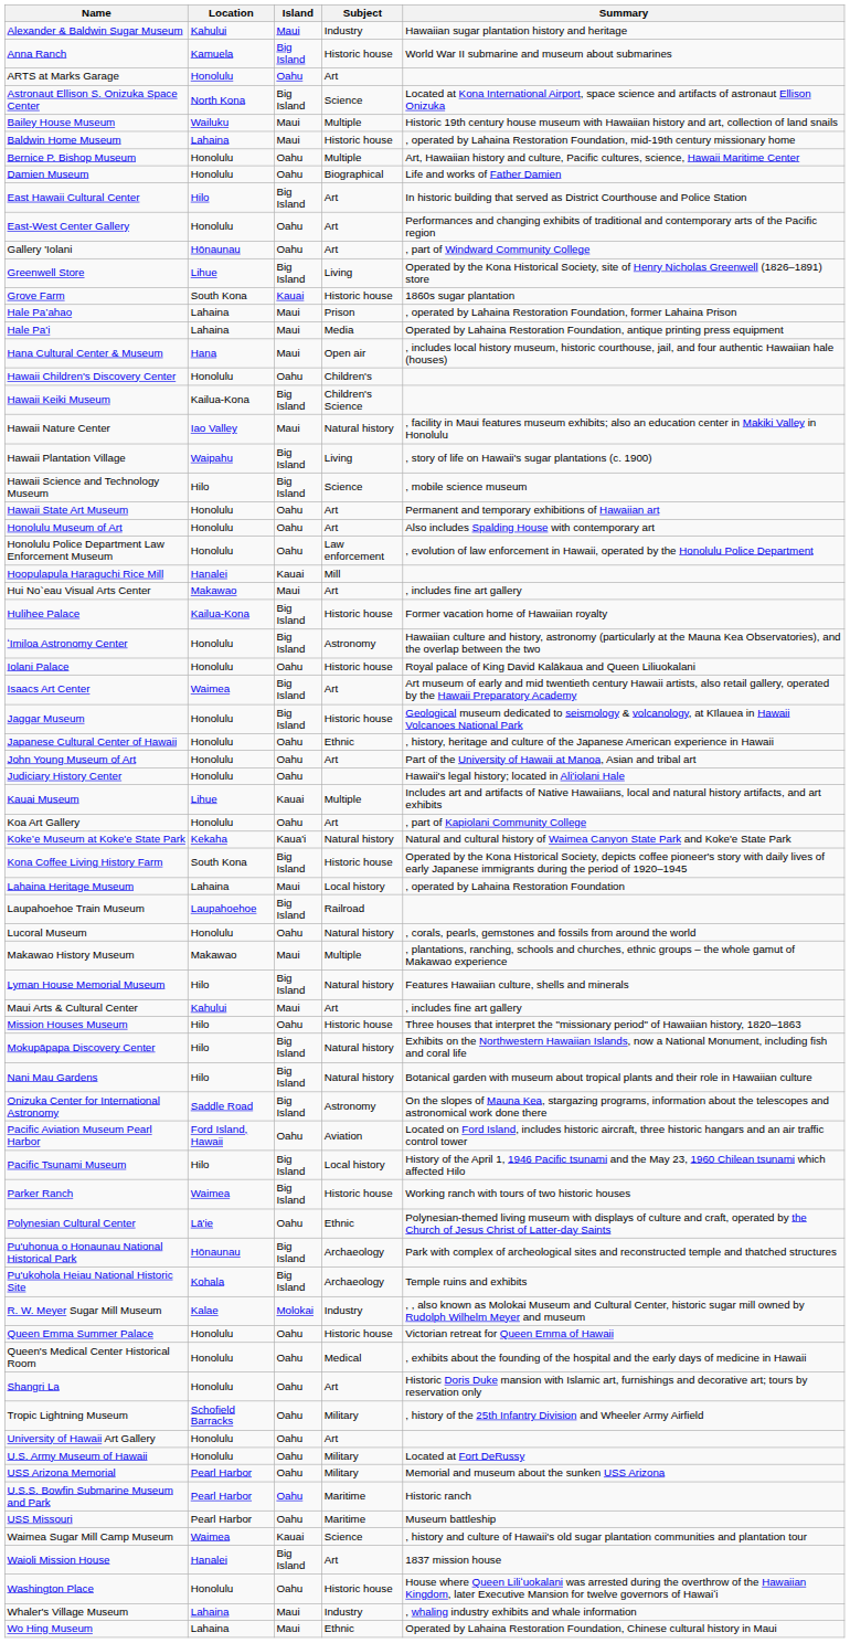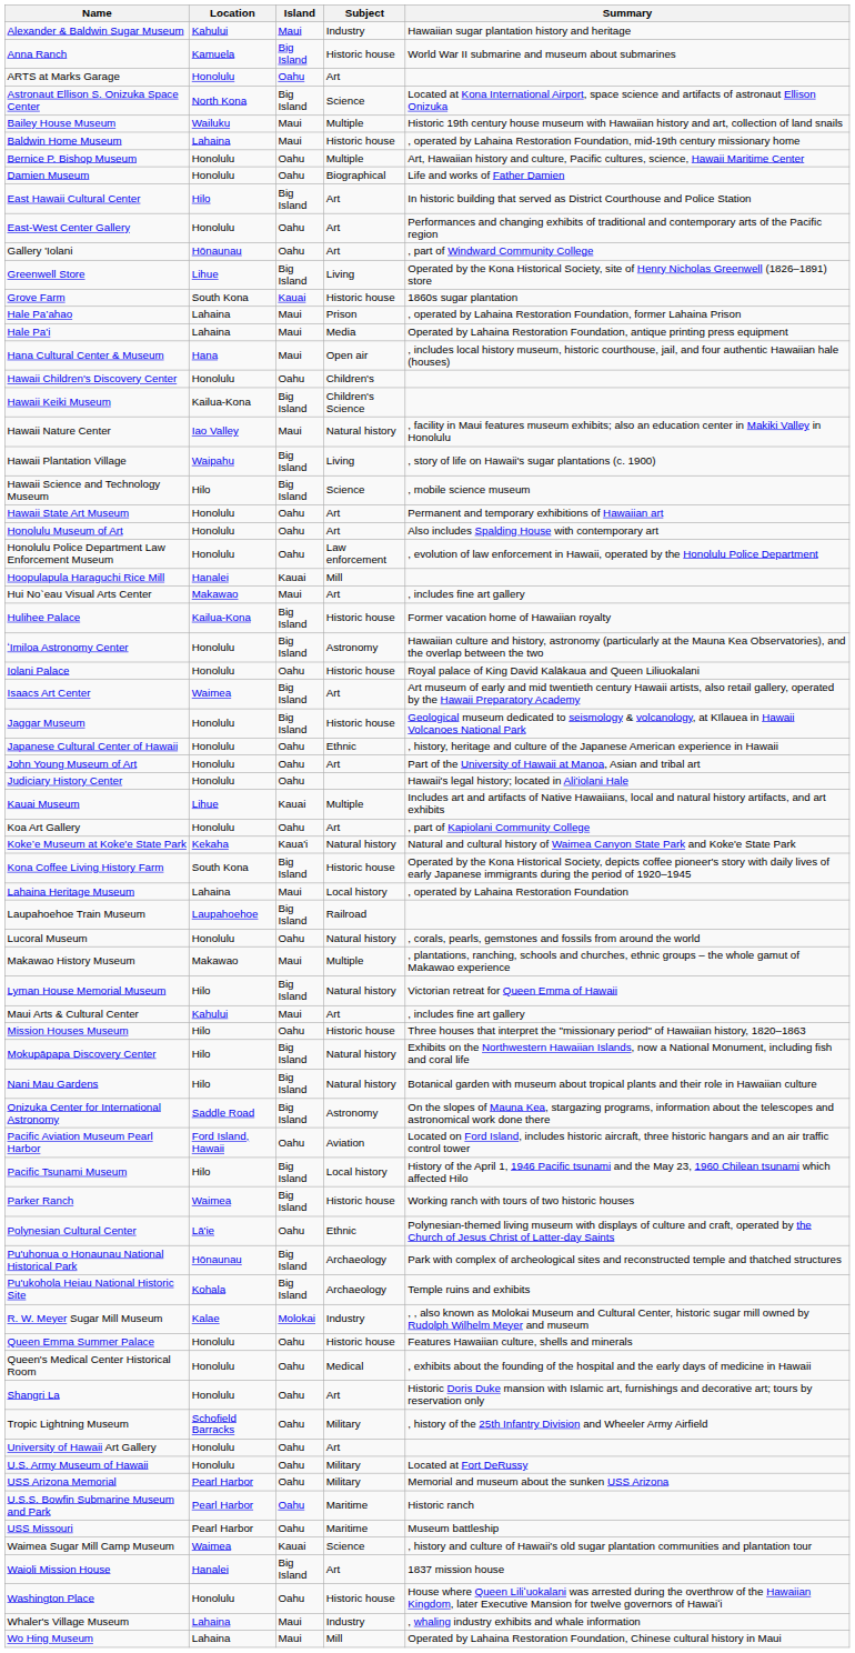 <table class="wikitable sortable">
 <tr>
 <th>Name</th>
 <th>Location</th>
 <th>Island</th>
 <th>Subject</th>
 <th>Summary</th>
 </tr>
 <tr>
 <td><a href='#'>Alexander & Baldwin Sugar Museum</a></td>
 <td><a href='#'>Kahului</a></td>
 <td><a href='#'>Maui</a></td>
 <td>Industry</td>
 <td>Hawaiian sugar plantation history and heritage</td>
 </tr>
 <tr>
 <td><a href='#'>Anna Ranch</a></td>
 <td><a href='#'>Kamuela</a></td>
 <td><a href='#'>Big Island</a></td>
 <td>Historic house</td>
 <td>World War II submarine and museum about submarines</td>
 </tr>
 <tr>
 <td>ARTS at Marks Garage</td>
 <td><a href='#'>Honolulu</a></td>
 <td><a href='#'>Oahu</a></td>
 <td>Art</td>
 <td></td>
 </tr>
 <tr>
 <td><a href='#'>Astronaut Ellison S. Onizuka Space Center</a></td>
 <td><a href='#'>North Kona</a></td>
 <td>Big Island</td>
 <td>Science</td>
 <td>Located at <a href='#'>Kona International Airport</a>, space science and artifacts of astronaut <a href='#'>Ellison Onizuka</a></td>
 </tr>
 <tr>
 <td><a href='#'>Bailey House Museum</a></td>
 <td><a href='#'>Wailuku</a></td>
 <td>Maui</td>
 <td>Multiple</td>
 <td>Historic 19th century house museum with Hawaiian history and art, collection of land snails</td>
 </tr>
 <tr>
 <td><a href='#'>Baldwin Home Museum</a></td>
 <td><a href='#'>Lahaina</a></td>
 <td>Maui</td>
 <td>Historic house</td>
 <td>, operated by Lahaina Restoration Foundation, mid-19th century missionary home</td>
 </tr>
 <tr>
 <td><a href='#'>Bernice P. Bishop Museum</a></td>
 <td>Honolulu</td>
 <td>Oahu</td>
 <td>Multiple</td>
 <td>Art, Hawaiian history and culture, Pacific cultures, science, <a href='#'>Hawaii Maritime Center</a></td>
 </tr>
 <tr>
 <td><a href='#'>Damien Museum</a></td>
 <td>Honolulu</td>
 <td>Oahu</td>
 <td>Biographical</td>
 <td>Life and works of <a href='#'>Father Damien</a></td>
 </tr>
 <tr>
 <td><a href='#'>East Hawaii Cultural Center</a></td>
 <td><a href='#'>Hilo</a></td>
 <td>Big Island</td>
 <td>Art</td>
 <td>In historic building that served as District Courthouse and Police Station</td>
 </tr>
 <tr>
 <td><a href='#'>East-West Center Gallery</a></td>
 <td>Honolulu</td>
 <td>Oahu</td>
 <td>Art</td>
 <td>Performances and changing exhibits of traditional and contemporary arts of the Pacific region</td>
 </tr>
 <tr>
 <td>Gallery 'Iolani</td>
 <td><a href='#'>Hōnaunau</a></td>
 <td>Oahu</td>
 <td>Art</td>
 <td>, part of <a href='#'>Windward Community College</a></td>
 </tr>
 <tr>
 <td><a href='#'>Greenwell Store</a></td>
 <td><a href='#'>Lihue</a></td>
 <td>Big Island</td>
 <td>Living</td>
 <td>Operated by the Kona Historical Society, site of <a href='#'>Henry Nicholas Greenwell</a> (1826–1891) store</td>
 </tr>
 <tr>
 <td><a href='#'>Grove Farm</a></td>
 <td>South Kona</td>
 <td><a href='#'>Kauai</a></td>
 <td>Historic house</td>
 <td>1860s sugar plantation</td>
 </tr>
 <tr>
 <td><a href='#'>Hale Pa’ahao</a></td>
 <td>Lahaina</td>
 <td>Maui</td>
 <td>Prison</td>
 <td>, operated by Lahaina Restoration Foundation, former Lahaina Prison</td>
 </tr>
 <tr>
 <td><a href='#'>Hale Pa'i</a></td>
 <td>Lahaina</td>
 <td>Maui</td>
 <td>Media</td>
 <td>Operated by Lahaina Restoration Foundation, antique printing press equipment</td>
 </tr>
 <tr>
 <td><a href='#'>Hana Cultural Center & Museum</a></td>
 <td><a href='#'>Hana</a></td>
 <td>Maui</td>
 <td>Open air</td>
 <td>, includes local history museum, historic courthouse, jail, and four authentic Hawaiian hale (houses)</td>
 </tr>
 <tr>
 <td><a href='#'>Hawaii Children's Discovery Center</a></td>
 <td>Honolulu</td>
 <td>Oahu</td>
 <td>Children's</td>
 <td></td>
 </tr>
 <tr>
 <td><a href='#'>Hawaii Keiki Museum</a></td>
 <td>Kailua-Kona</td>
 <td>Big Island</td>
 <td>Children's Science</td>
 <td></td>
 </tr>
 <tr>
 <td>Hawaii Nature Center</td>
 <td><a href='#'>Iao Valley</a></td>
 <td>Maui</td>
 <td>Natural history</td>
 <td>, facility in Maui features museum exhibits; also an education center in <a href='#'>Makiki Valley</a> in Honolulu</td>
 </tr>
 <tr>
 <td>Hawaii Plantation Village</td>
 <td><a href='#'>Waipahu</a></td>
 <td>Big Island</td>
 <td>Living</td>
 <td>, story of life on Hawaii's sugar plantations (c. 1900)</td>
 </tr>
 <tr>
 <td>Hawaii Science and Technology Museum</td>
 <td>Hilo</td>
 <td>Big Island</td>
 <td>Science</td>
 <td>, mobile science museum</td>
 </tr>
 <tr>
 <td><a href='#'>Hawaii State Art Museum</a></td>
 <td>Honolulu</td>
 <td>Oahu</td>
 <td>Art</td>
 <td>Permanent and temporary exhibitions of <a href='#'>Hawaiian art</a></td>
 </tr>
 <tr>
 <td><a href='#'>Honolulu Museum of Art</a></td>
 <td>Honolulu</td>
 <td>Oahu</td>
 <td>Art</td>
 <td>Also includes <a href='#'>Spalding House</a> with contemporary art</td>
 </tr>
 <tr>
 <td>Honolulu Police Department Law Enforcement Museum</td>
 <td>Honolulu</td>
 <td>Oahu</td>
 <td>Law enforcement</td>
 <td>, evolution of law enforcement in Hawaii, operated by the <a href='#'>Honolulu Police Department</a></td>
 </tr>
 <tr>
 <td><a href='#'>Hoopulapula Haraguchi Rice Mill</a></td>
 <td><a href='#'>Hanalei</a></td>
 <td>Kauai</td>
 <td>Mill</td>
 <td></td>
 </tr>
 <tr>
 <td>Hui No`eau Visual Arts Center</td>
 <td><a href='#'>Makawao</a></td>
 <td>Maui</td>
 <td>Art</td>
 <td>, includes fine art gallery</td>
 </tr>
 <tr>
 <td><a href='#'>Hulihee Palace</a></td>
 <td><a href='#'>Kailua-Kona</a></td>
 <td>Big Island</td>
 <td>Historic house</td>
 <td>Former vacation home of Hawaiian royalty</td>
 </tr>
 <tr>
 <td><a href='#'>ʻImiloa Astronomy Center</a></td>
 <td>Honolulu</td>
 <td>Big Island</td>
 <td>Astronomy</td>
 <td>Hawaiian culture and history, astronomy (particularly at the Mauna Kea Observatories), and the overlap between the two</td>
 </tr>
 <tr>
 <td><a href='#'>Iolani Palace</a></td>
 <td>Honolulu</td>
 <td>Oahu</td>
 <td>Historic house</td>
 <td>Royal palace of King David Kalākaua and Queen Liliuokalani</td>
 </tr>
 <tr>
 <td><a href='#'>Isaacs Art Center</a></td>
 <td><a href='#'>Waimea</a></td>
 <td>Big Island</td>
 <td>Art</td>
 <td>Art museum of early and mid twentieth century Hawaii artists, also retail gallery, operated by the <a href='#'>Hawaii Preparatory Academy</a></td>
 </tr>
 <tr>
 <td><a href='#'>Jaggar Museum</a></td>
 <td>Honolulu</td>
 <td>Big Island</td>
 <td>Historic house</td>
 <td><a href='#'>Geological</a> museum dedicated to <a href='#'>seismology</a> & <a href='#'>volcanology</a>, at Kīlauea in <a href='#'>Hawaii Volcanoes National Park</a></td>
 </tr>
 <tr>
 <td><a href='#'>Japanese Cultural Center of Hawaii</a></td>
 <td>Honolulu</td>
 <td>Oahu</td>
 <td>Ethnic</td>
 <td>, history, heritage and culture of the Japanese American experience in Hawaii</td>
 </tr>
 <tr>
 <td><a href='#'>John Young Museum of Art</a></td>
 <td>Honolulu</td>
 <td>Oahu</td>
 <td>Art</td>
 <td>Part of the <a href='#'>University of Hawaii at Manoa</a>, Asian and tribal art</td>
 </tr>
 <tr>
 <td><a href='#'>Judiciary History Center</a></td>
 <td>Honolulu</td>
 <td>Oahu</td>
 <td></td>
 <td>Hawaii's legal history; located in <a href='#'>Ali'iolani Hale</a></td>
 </tr>
 <tr>
 <td><a href='#'>Kauai Museum</a></td>
 <td><a href='#'>Lihue</a></td>
 <td>Kauai</td>
 <td>Multiple</td>
 <td>Includes art and artifacts of Native Hawaiians, local and natural history artifacts, and art exhibits</td>
 </tr>
 <tr>
 <td>Koa Art Gallery</td>
 <td>Honolulu</td>
 <td>Oahu</td>
 <td>Art</td>
 <td>, part of <a href='#'>Kapiolani Community College</a></td>
 </tr>
 <tr>
 <td><a href='#'>Koke’e Museum at Koke'e State Park</a></td>
 <td><a href='#'>Kekaha</a></td>
 <td>Kaua'i</td>
 <td>Natural history</td>
 <td>Natural and cultural history of <a href='#'>Waimea Canyon State Park</a> and Koke'e State Park</td>
 </tr>
 <tr>
 <td><a href='#'>Kona Coffee Living History Farm</a></td>
 <td>South Kona</td>
 <td>Big Island</td>
 <td>Historic house</td>
 <td>Operated by the Kona Historical Society, depicts coffee pioneer's story with daily lives of early Japanese immigrants during the period of 1920–1945</td>
 </tr>
 <tr>
 <td><a href='#'>Lahaina Heritage Museum</a></td>
 <td>Lahaina</td>
 <td>Maui</td>
 <td>Local history</td>
 <td>, operated by Lahaina Restoration Foundation</td>
 </tr>
 <tr>
 <td>Laupahoehoe Train Museum</td>
 <td><a href='#'>Laupahoehoe</a></td>
 <td>Big Island</td>
 <td>Railroad</td>
 <td></td>
 </tr>
 <tr>
 <td>Lucoral Museum</td>
 <td>Honolulu</td>
 <td>Oahu</td>
 <td>Natural history</td>
 <td>, corals, pearls, gemstones and fossils from around the world</td>
 </tr>
 <tr>
 <td>Makawao History Museum</td>
 <td>Makawao</td>
 <td>Maui</td>
 <td>Multiple</td>
 <td>, plantations, ranching, schools and churches, ethnic groups – the whole gamut of Makawao experience</td>
 </tr>
 <tr>
 <td><a href='#'>Lyman House Memorial Museum</a></td>
 <td>Hilo</td>
 <td>Big Island</td>
 <td>Natural history</td>
-<td>Features Hawaiian culture, shells and minerals</td>
+<td>Victorian retreat for <a href='#'>Queen Emma of Hawaii</a></td>
 </tr>
 <tr>
 <td>Maui Arts & Cultural Center</td>
 <td><a href='#'>Kahului</a></td>
 <td>Maui</td>
 <td>Art</td>
 <td>, includes fine art gallery</td>
 </tr>
 <tr>
 <td><a href='#'>Mission Houses Museum</a></td>
 <td>Hilo</td>
 <td>Oahu</td>
 <td>Historic house</td>
 <td>Three houses that interpret the "missionary period" of Hawaiian history, 1820–1863</td>
 </tr>
 <tr>
 <td><a href='#'>Mokupāpapa Discovery Center</a></td>
 <td>Hilo</td>
 <td>Big Island</td>
 <td>Natural history</td>
 <td>Exhibits on the <a href='#'>Northwestern Hawaiian Islands</a>, now a National Monument, including fish and coral life</td>
 </tr>
 <tr>
 <td><a href='#'>Nani Mau Gardens</a></td>
 <td>Hilo</td>
 <td>Big Island</td>
 <td>Natural history</td>
 <td>Botanical garden with museum about tropical plants and their role in Hawaiian culture</td>
 </tr>
 <tr>
 <td><a href='#'>Onizuka Center for International Astronomy</a></td>
 <td><a href='#'>Saddle Road</a></td>
 <td>Big Island</td>
 <td>Astronomy</td>
 <td>On the slopes of <a href='#'>Mauna Kea</a>, stargazing programs, information about the telescopes and astronomical work done there</td>
 </tr>
 <tr>
 <td><a href='#'>Pacific Aviation Museum Pearl Harbor</a></td>
 <td><a href='#'>Ford Island, Hawaii</a></td>
 <td>Oahu</td>
 <td>Aviation</td>
 <td>Located on <a href='#'>Ford Island</a>, includes historic aircraft, three historic hangars and an air traffic control tower</td>
 </tr>
 <tr>
 <td><a href='#'>Pacific Tsunami Museum</a></td>
 <td>Hilo</td>
 <td>Big Island</td>
 <td>Local history</td>
 <td>History of the April 1, <a href='#'>1946 Pacific tsunami</a> and the May 23, <a href='#'>1960 Chilean tsunami</a> which affected Hilo</td>
 </tr>
 <tr>
 <td><a href='#'>Parker Ranch</a></td>
 <td><a href='#'>Waimea</a></td>
 <td>Big Island</td>
 <td>Historic house</td>
 <td>Working ranch with tours of two historic houses</td>
 </tr>
 <tr>
 <td><a href='#'>Polynesian Cultural Center</a></td>
 <td><a href='#'>Lā'ie</a></td>
 <td>Oahu</td>
 <td>Ethnic</td>
 <td>Polynesian-themed living museum with displays of culture and craft, operated by <a href='#'>the Church of Jesus Christ of Latter-day Saints</a></td>
 </tr>
 <tr>
 <td><a href='#'>Pu'uhonua o Honaunau National Historical Park</a></td>
 <td><a href='#'>Hōnaunau</a></td>
 <td>Big Island</td>
 <td>Archaeology</td>
 <td>Park with complex of archeological sites and reconstructed temple and thatched structures</td>
 </tr>
 <tr>
 <td><a href='#'>Pu'ukohola Heiau National Historic Site</a></td>
 <td><a href='#'>Kohala</a></td>
 <td>Big Island</td>
 <td>Archaeology</td>
 <td>Temple ruins and exhibits</td>
 </tr>
 <tr>
 <td><a href='#'>R. W. Meyer</a> Sugar Mill Museum</td>
 <td><a href='#'>Kalae</a></td>
 <td><a href='#'>Molokai</a></td>
 <td>Industry</td>
 <td>, , also known as Molokai Museum and Cultural Center, historic sugar mill owned by <a href='#'>Rudolph Wilhelm Meyer</a> and museum</td>
 </tr>
 <tr>
 <td><a href='#'>Queen Emma Summer Palace</a></td>
 <td>Honolulu</td>
 <td>Oahu</td>
 <td>Historic house</td>
-<td>Victorian retreat for <a href='#'>Queen Emma of Hawaii</a></td>
+<td>Features Hawaiian culture, shells and minerals</td>
 </tr>
 <tr>
 <td>Queen's Medical Center Historical Room</td>
 <td>Honolulu</td>
 <td>Oahu</td>
 <td>Medical</td>
 <td>, exhibits about the founding of the hospital and the early days of medicine in Hawaii</td>
 </tr>
 <tr>
 <td><a href='#'>Shangri La</a></td>
 <td>Honolulu</td>
 <td>Oahu</td>
 <td>Art</td>
 <td>Historic <a href='#'>Doris Duke</a> mansion with Islamic art, furnishings and decorative art; tours by reservation only</td>
 </tr>
 <tr>
 <td>Tropic Lightning Museum</td>
 <td><a href='#'>Schofield Barracks</a></td>
 <td>Oahu</td>
 <td>Military</td>
 <td>, history of the <a href='#'>25th Infantry Division</a> and Wheeler Army Airfield</td>
 </tr>
 <tr>
 <td><a href='#'>University of Hawaii</a> Art Gallery</td>
 <td>Honolulu</td>
 <td>Oahu</td>
 <td>Art</td>
 <td></td>
 </tr>
 <tr>
 <td><a href='#'>U.S. Army Museum of Hawaii</a></td>
 <td>Honolulu</td>
 <td>Oahu</td>
 <td>Military</td>
 <td>Located at <a href='#'>Fort DeRussy</a></td>
 </tr>
 <tr>
 <td><a href='#'>USS Arizona Memorial</a></td>
 <td><a href='#'>Pearl Harbor</a></td>
 <td>Oahu</td>
 <td>Military</td>
 <td>Memorial and museum about the sunken <a href='#'>USS Arizona</a></td>
 </tr>
 <tr>
 <td><a href='#'>U.S.S. Bowfin Submarine Museum and Park</a></td>
 <td><a href='#'>Pearl Harbor</a></td>
 <td><a href='#'>Oahu</a></td>
 <td>Maritime</td>
 <td>Historic ranch</td>
 </tr>
 <tr>
 <td><a href='#'>USS Missouri</a></td>
 <td>Pearl Harbor</td>
 <td>Oahu</td>
 <td>Maritime</td>
 <td>Museum battleship</td>
 </tr>
 <tr>
 <td>Waimea Sugar Mill Camp Museum</td>
 <td><a href='#'>Waimea</a></td>
 <td>Kauai</td>
 <td>Science</td>
 <td>, history and culture of Hawaii's old sugar plantation communities and plantation tour</td>
 </tr>
 <tr>
 <td><a href='#'>Waioli Mission House</a></td>
 <td><a href='#'>Hanalei</a></td>
 <td>Big Island</td>
 <td>Art</td>
 <td>1837 mission house</td>
 </tr>
 <tr>
 <td><a href='#'>Washington Place</a></td>
 <td>Honolulu</td>
 <td>Oahu</td>
 <td>Historic house</td>
 <td>House where <a href='#'>Queen Liliʻuokalani</a> was arrested during the overthrow of the <a href='#'>Hawaiian Kingdom</a>, later Executive Mansion for twelve governors of Hawaiʻi</td>
 </tr>
 <tr>
 <td>Whaler's Village Museum</td>
 <td><a href='#'>Lahaina</a></td>
 <td>Maui</td>
 <td>Industry</td>
 <td>, <a href='#'>whaling</a> industry exhibits and whale information</td>
 </tr>
 <tr>
 <td><a href='#'>Wo Hing Museum</a></td>
 <td>Lahaina</td>
 <td>Maui</td>
-<td>Ethnic</td>
+<td>Mill</td>
 <td>Operated by Lahaina Restoration Foundation, Chinese cultural history in Maui</td>
 </tr>
 </table>
